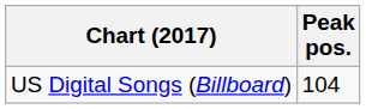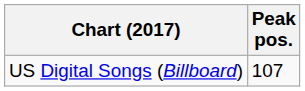 <table class="wikitable">
 <tr>
 <th>Chart (2017)</th>
 <th>Peak<br>pos.</th>
 </tr>
 <tr>
 <td>US <a href='#'>Digital Songs</a> (<em><a href='#'>Billboard</a></em>)</td>
-<td>104</td>
+<td>107</td>
 </tr>
 </table>
